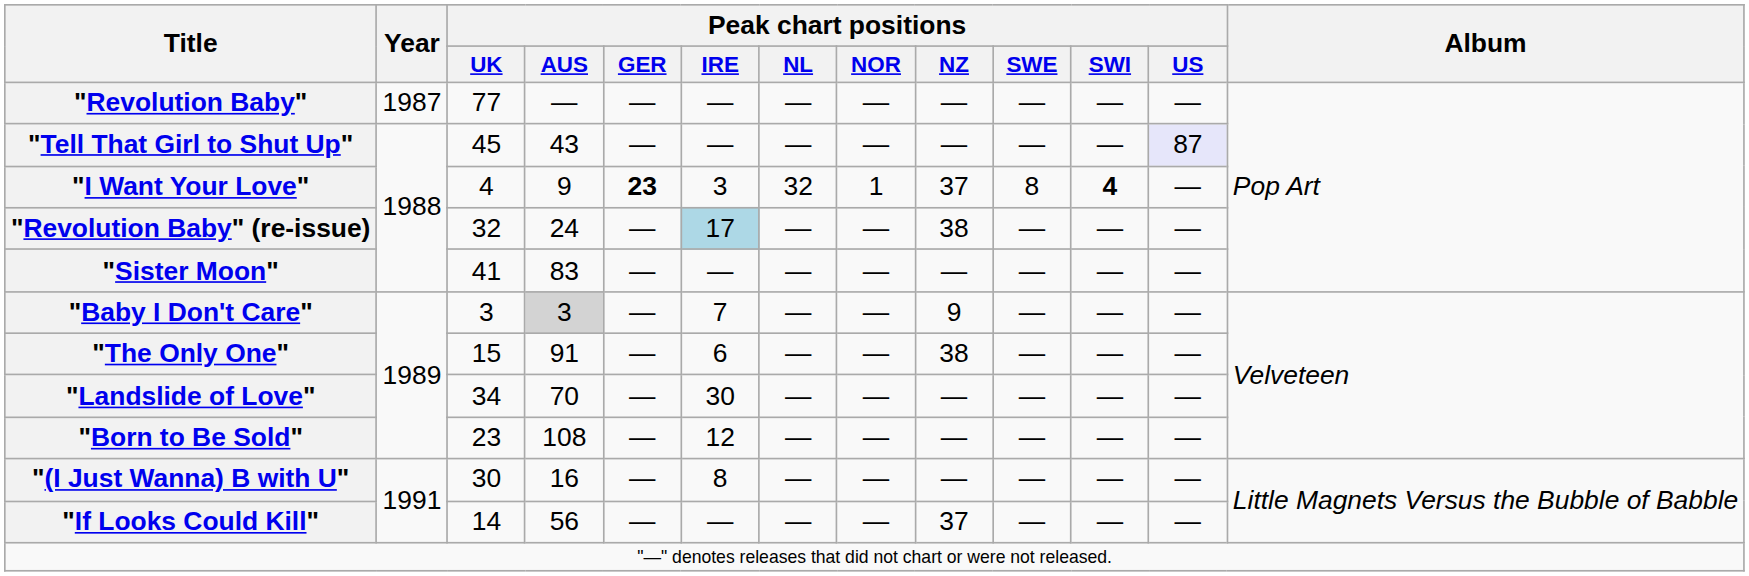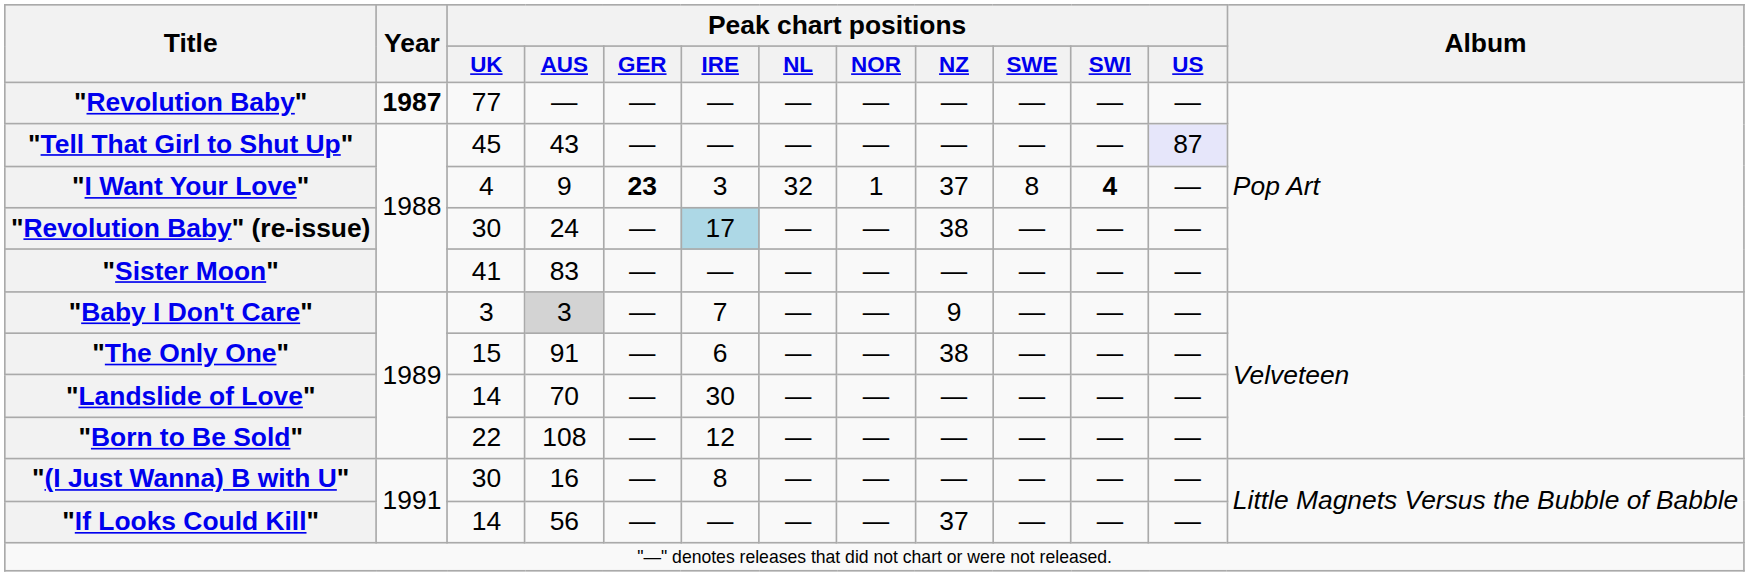 <table class="wikitable plainrowheaders">
 <tr>
 <th scope="col" rowspan="2">Title</th>
 <th scope="col" rowspan="2">Year</th>
 <th colspan="10">Peak chart positions</th>
 <th scope="col" rowspan="2">Album</th>
 </tr>
 <tr>
 <th style="width: 3em; font-size: 85%"><a href='#'>UK</a><br></th>
 <th style="width: 3em; font-size: 85%"><a href='#'>AUS</a><br></th>
 <th style="width: 3em; font-size: 85%"><a href='#'>GER</a><br></th>
 <th style="width: 3em; font-size: 85%"><a href='#'>IRE</a><br></th>
 <th style="width: 3em; font-size: 85%"><a href='#'>NL</a><br></th>
 <th style="width: 3em; font-size: 85%"><a href='#'>NOR</a><br></th>
 <th style="width: 3em; font-size: 85%"><a href='#'>NZ</a><br></th>
 <th style="width: 3em; font-size: 85%"><a href='#'>SWE</a><br></th>
 <th style="width: 3em; font-size: 85%"><a href='#'>SWI</a><br></th>
 <th style="width: 3em; font-size: 85%"><a href='#'>US</a><br></th>
 </tr>
 <tr>
 <th scope="row">"<a href='#'>Revolution Baby</a>"</th>
-<td>1987</td>
+<td><strong>1987</strong></td>
 <td style="text-align: center">77</td>
 <td style="text-align: center">—</td>
 <td style="text-align: center">—</td>
 <td style="text-align: center">—</td>
 <td style="text-align: center">—</td>
 <td style="text-align: center">—</td>
 <td style="text-align: center">—</td>
 <td style="text-align: center">—</td>
 <td style="text-align: center">—</td>
 <td style="text-align: center">—</td>
 <td rowspan="5"><em>Pop Art</em></td>
 </tr>
 <tr>
 <th scope="row">"<a href='#'>Tell That Girl to Shut Up</a>"</th>
 <td rowspan="4">1988</td>
 <td style="text-align: center">45</td>
 <td style="text-align: center">43</td>
 <td style="text-align: center">—</td>
 <td style="text-align: center">—</td>
 <td style="text-align: center">—</td>
 <td style="text-align: center">—</td>
 <td style="text-align: center">—</td>
 <td style="text-align: center">—</td>
 <td style="text-align: center">—</td>
 <td style="background: lavender; text-align: center">87</td>
 </tr>
 <tr>
 <th scope="row">"<a href='#'>I Want Your Love</a>"</th>
 <td style="text-align: center">4</td>
 <td style="text-align: center">9</td>
 <td style="text-align: center"><strong>23</strong></td>
 <td style="text-align: center">3</td>
 <td style="text-align: center">32</td>
 <td style="text-align: center">1</td>
 <td style="text-align: center">37</td>
 <td style="text-align: center">8</td>
 <td style="text-align: center"><strong>4</strong></td>
 <td style="text-align: center">—</td>
 </tr>
 <tr>
 <th scope="row">"<a href='#'>Revolution Baby</a>" (re-issue)</th>
-<td style="text-align: center">32</td>
+<td style="text-align: center">30</td>
 <td style="text-align: center">24</td>
 <td style="text-align: center">—</td>
 <td style="background: lightblue; text-align: center">17</td>
 <td style="text-align: center">—</td>
 <td style="text-align: center">—</td>
 <td style="text-align: center">38</td>
 <td style="text-align: center">—</td>
 <td style="text-align: center">—</td>
 <td style="text-align: center">—</td>
 </tr>
 <tr>
 <th scope="row">"<a href='#'>Sister Moon</a>"</th>
 <td style="text-align: center">41</td>
 <td style="text-align: center">83</td>
 <td style="text-align: center">—</td>
 <td style="text-align: center">—</td>
 <td style="text-align: center">—</td>
 <td style="text-align: center">—</td>
 <td style="text-align: center">—</td>
 <td style="text-align: center">—</td>
 <td style="text-align: center">—</td>
 <td style="text-align: center">—</td>
 </tr>
 <tr>
 <th scope="row">"<a href='#'>Baby I Don't Care</a>"</th>
 <td rowspan="4">1989</td>
 <td style="text-align: center">3</td>
 <td style="background: lightgrey; text-align: center">3</td>
 <td style="text-align: center">—</td>
 <td style="text-align: center">7</td>
 <td style="text-align: center">—</td>
 <td style="text-align: center">—</td>
 <td style="text-align: center">9</td>
 <td style="text-align: center">—</td>
 <td style="text-align: center">—</td>
 <td style="text-align: center">—</td>
 <td rowspan=4><em>Velveteen</em></td>
 </tr>
 <tr>
 <th scope="row">"<a href='#'>The Only One</a>"</th>
 <td style="text-align: center">15</td>
 <td style="text-align: center">91</td>
 <td style="text-align: center">—</td>
 <td style="text-align: center">6</td>
 <td style="text-align: center">—</td>
 <td style="text-align: center">—</td>
 <td style="text-align: center">38</td>
 <td style="text-align: center">—</td>
 <td style="text-align: center">—</td>
 <td style="text-align: center">—</td>
 </tr>
 <tr>
 <th scope="row">"<a href='#'>Landslide of Love</a>"</th>
-<td style="text-align: center">34</td>
+<td style="text-align: center">14</td>
 <td style="text-align: center">70</td>
 <td style="text-align: center">—</td>
 <td style="text-align: center">30</td>
 <td style="text-align: center">—</td>
 <td style="text-align: center">—</td>
 <td style="text-align: center">—</td>
 <td style="text-align: center">—</td>
 <td style="text-align: center">—</td>
 <td style="text-align: center">—</td>
 </tr>
 <tr>
 <th scope="row">"<a href='#'>Born to Be Sold</a>"</th>
-<td style="text-align: center">23</td>
+<td style="text-align: center">22</td>
 <td style="text-align: center">108</td>
 <td style="text-align: center">—</td>
 <td style="text-align: center">12</td>
 <td style="text-align: center">—</td>
 <td style="text-align: center">—</td>
 <td style="text-align: center">—</td>
 <td style="text-align: center">—</td>
 <td style="text-align: center">—</td>
 <td style="text-align: center">—</td>
 </tr>
 <tr>
 <th scope="row">"<a href='#'>(I Just Wanna) B with U</a>"</th>
 <td rowspan="2">1991</td>
 <td style="text-align: center">30</td>
 <td style="text-align: center">16</td>
 <td style="text-align: center">—</td>
 <td style="text-align: center">8</td>
 <td style="text-align: center">—</td>
 <td style="text-align: center">—</td>
 <td style="text-align: center">—</td>
 <td style="text-align: center">—</td>
 <td style="text-align: center">—</td>
 <td style="text-align: center">—</td>
 <td rowspan=2><em>Little Magnets Versus the Bubble of Babble</em></td>
 </tr>
 <tr>
 <th scope="row">"<a href='#'>If Looks Could Kill</a>"</th>
 <td style="text-align: center">14</td>
 <td style="text-align: center">56</td>
 <td style="text-align: center">—</td>
 <td style="text-align: center">—</td>
 <td style="text-align: center">—</td>
 <td style="text-align: center">—</td>
 <td style="text-align: center">37</td>
 <td style="text-align: center">—</td>
 <td style="text-align: center">—</td>
 <td style="text-align: center">—</td>
 </tr>
 <tr>
 <td colspan="13" style="text-align:center; font-size:8pt;">"—" denotes releases that did not chart or were not released.</td>
 </tr>
 </table>
